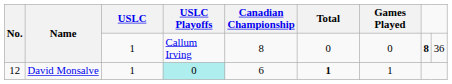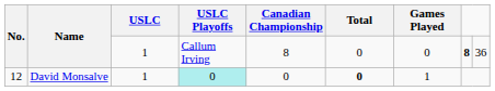 <table class="wikitable sortable" style="text-align: center;">
 <tr>
 <th rowspan=2>No.</th>
 <th rowspan=2>Name</th>
 <th style="width:85px;"><a href='#'>USLC</a></th>
 <th style="width:85px;"><a href='#'>USLC Playoffs</a></th>
 <th style="width:85px;"><a href='#'>Canadian Championship</a></th>
 <th style="width:85px;"><strong>Total</strong></th>
 <th style="width:85px;"><strong>Games Played</strong></th>
 </tr>
 <tr>
 <td>1</td>
 <td align=left> <a href='#'>Callum Irving</a></td>
 <td>8</td>
 <td>0</td>
 <td>0</td>
 <td><strong>8</strong></td>
 <td>36</td>
 </tr>
 <tr>
 <td>12</td>
 <td align=left> <a href='#'>David Monsalve</a></td>
 <td>1</td>
 <td style="background: paleturquoise;">0</td>
-<td>6</td>
-<td><strong>1</strong></td>
+<td>0</td>
+<td><strong>0</strong></td>
 <td>1</td>
 </tr>
 </table>
